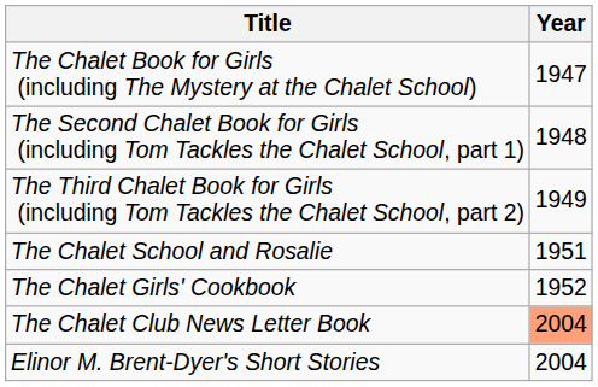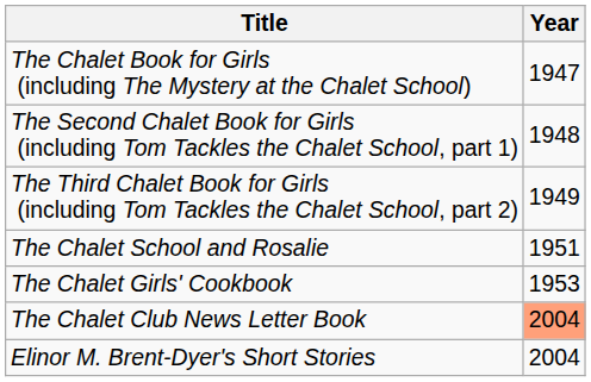 <table class="wikitable">
 <tr>
 <th>Title</th>
 <th>Year</th>
 </tr>
 <tr>
 <td><em>The Chalet Book for Girls</em><br> (including <em>The Mystery at the Chalet School</em>)</td>
 <td>1947</td>
 </tr>
 <tr>
 <td id="tnote31"><em>The Second Chalet Book for Girls</em><br> (including <em>Tom Tackles the Chalet School</em>, part 1)</td>
 <td>1948</td>
 </tr>
 <tr>
 <td><em>The Third Chalet Book for Girls</em><br> (including <em>Tom Tackles the Chalet School</em>, part 2)</td>
 <td>1949</td>
 </tr>
 <tr>
 <td><em>The Chalet School and Rosalie</em></td>
 <td>1951</td>
 </tr>
 <tr>
 <td><em>The Chalet Girls' Cookbook</em></td>
-<td>1952</td>
+<td>1953</td>
 </tr>
 <tr>
 <td><em>The Chalet Club News Letter Book</em></td>
 <td style="background: lightsalmon;">2004</td>
 </tr>
 <tr>
 <td><em>Elinor M. Brent-Dyer's Short Stories</em></td>
 <td>2004</td>
 </tr>
 </table>
